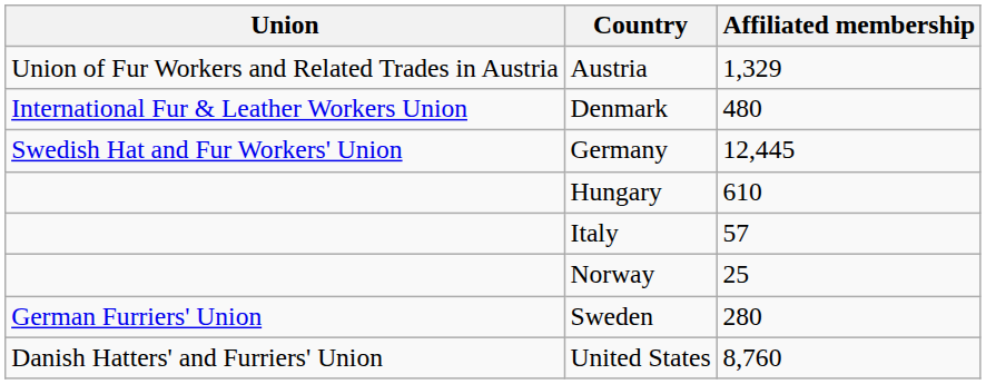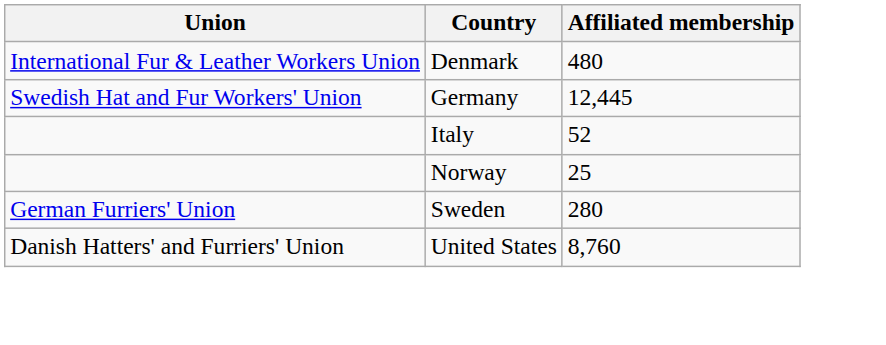 <table class="wikitable sortable">
 <tr>
 <th>Union</th>
 <th>Country</th>
 <th>Affiliated membership</th>
-</tr>
-<tr>
-<td>Union of Fur Workers and Related Trades in Austria</td>
-<td>Austria</td>
-<td>1,329</td>
 </tr>
 <tr>
 <td><a href='#'>International Fur & Leather Workers Union</a></td>
 <td>Denmark</td>
 <td>480</td>
 </tr>
 <tr>
 <td><a href='#'>Swedish Hat and Fur Workers' Union</a></td>
 <td>Germany</td>
 <td>12,445</td>
 </tr>
 <tr>
 <td></td>
-<td>Hungary</td>
-<td>610</td>
-</tr>
-<tr>
-<td></td>
 <td>Italy</td>
-<td>57</td>
+<td>52</td>
 </tr>
 <tr>
 <td></td>
 <td>Norway</td>
 <td>25</td>
 </tr>
 <tr>
 <td><a href='#'>German Furriers' Union</a></td>
 <td>Sweden</td>
 <td>280</td>
 </tr>
 <tr>
 <td>Danish Hatters' and Furriers' Union</td>
 <td>United States</td>
 <td>8,760</td>
 </tr>
 </table>
